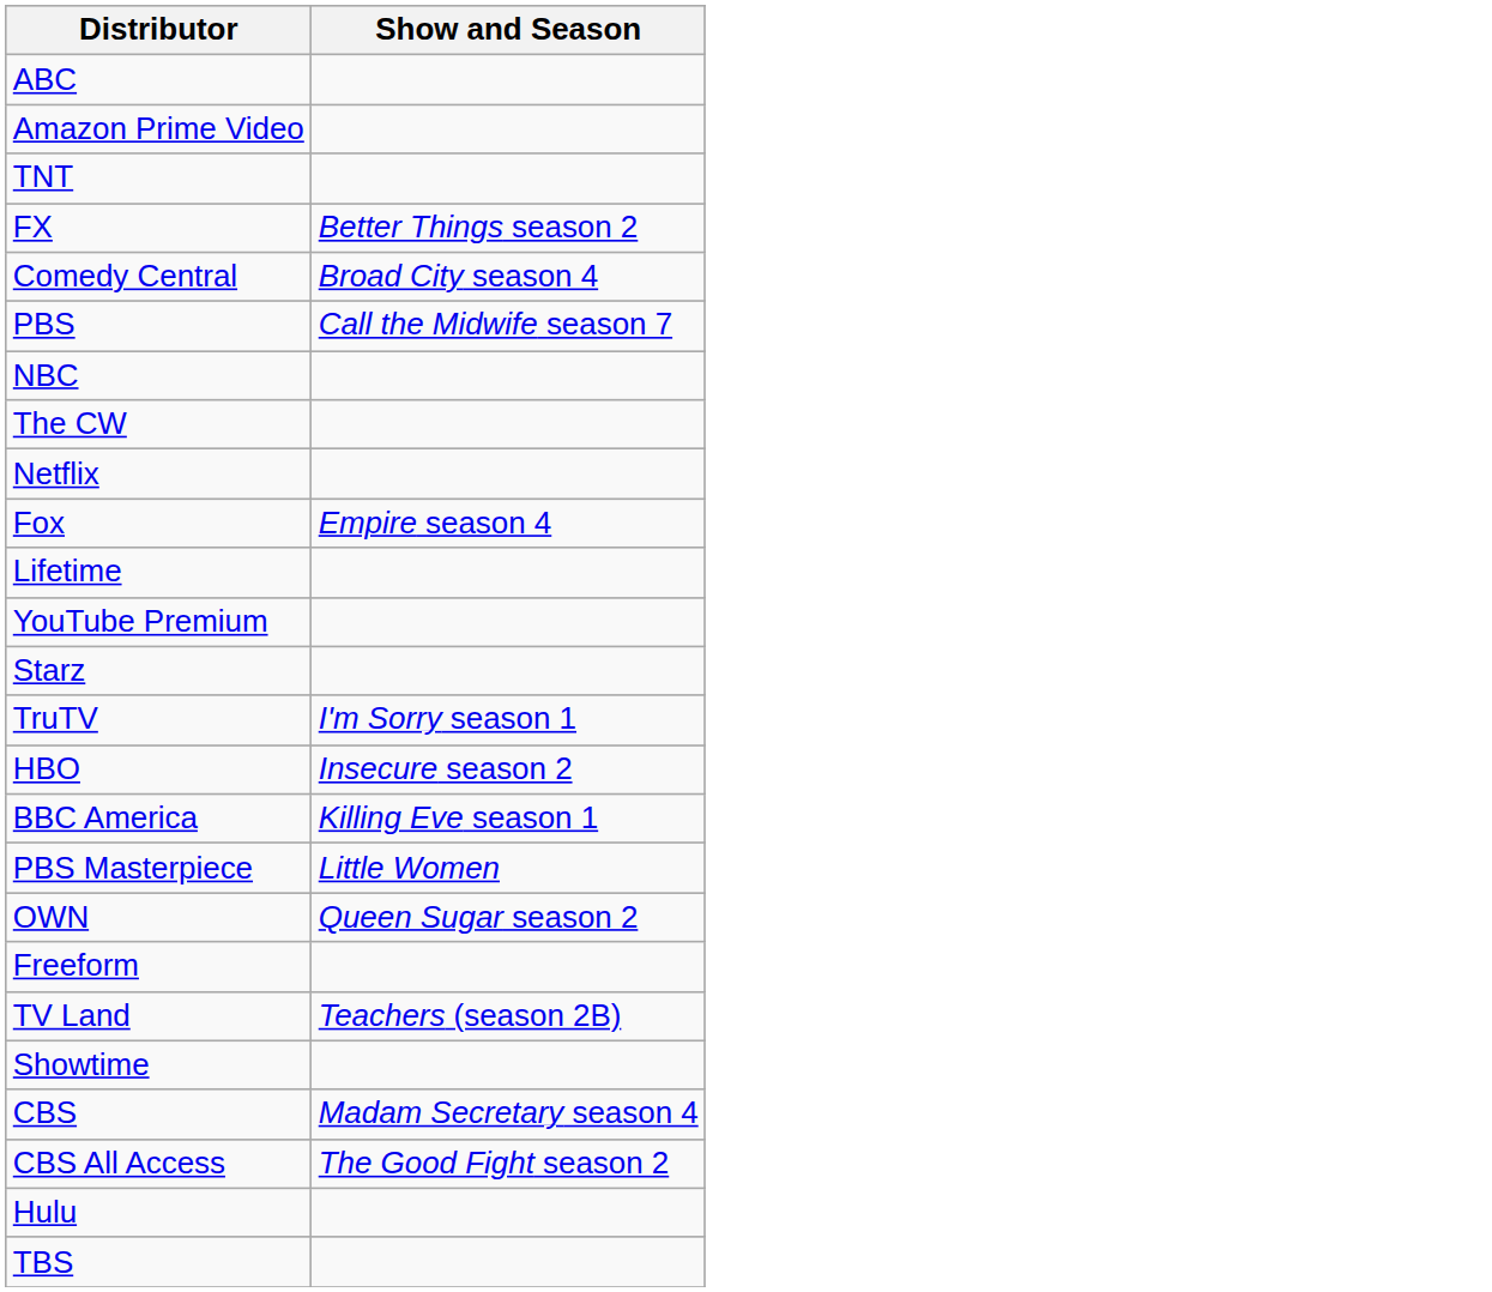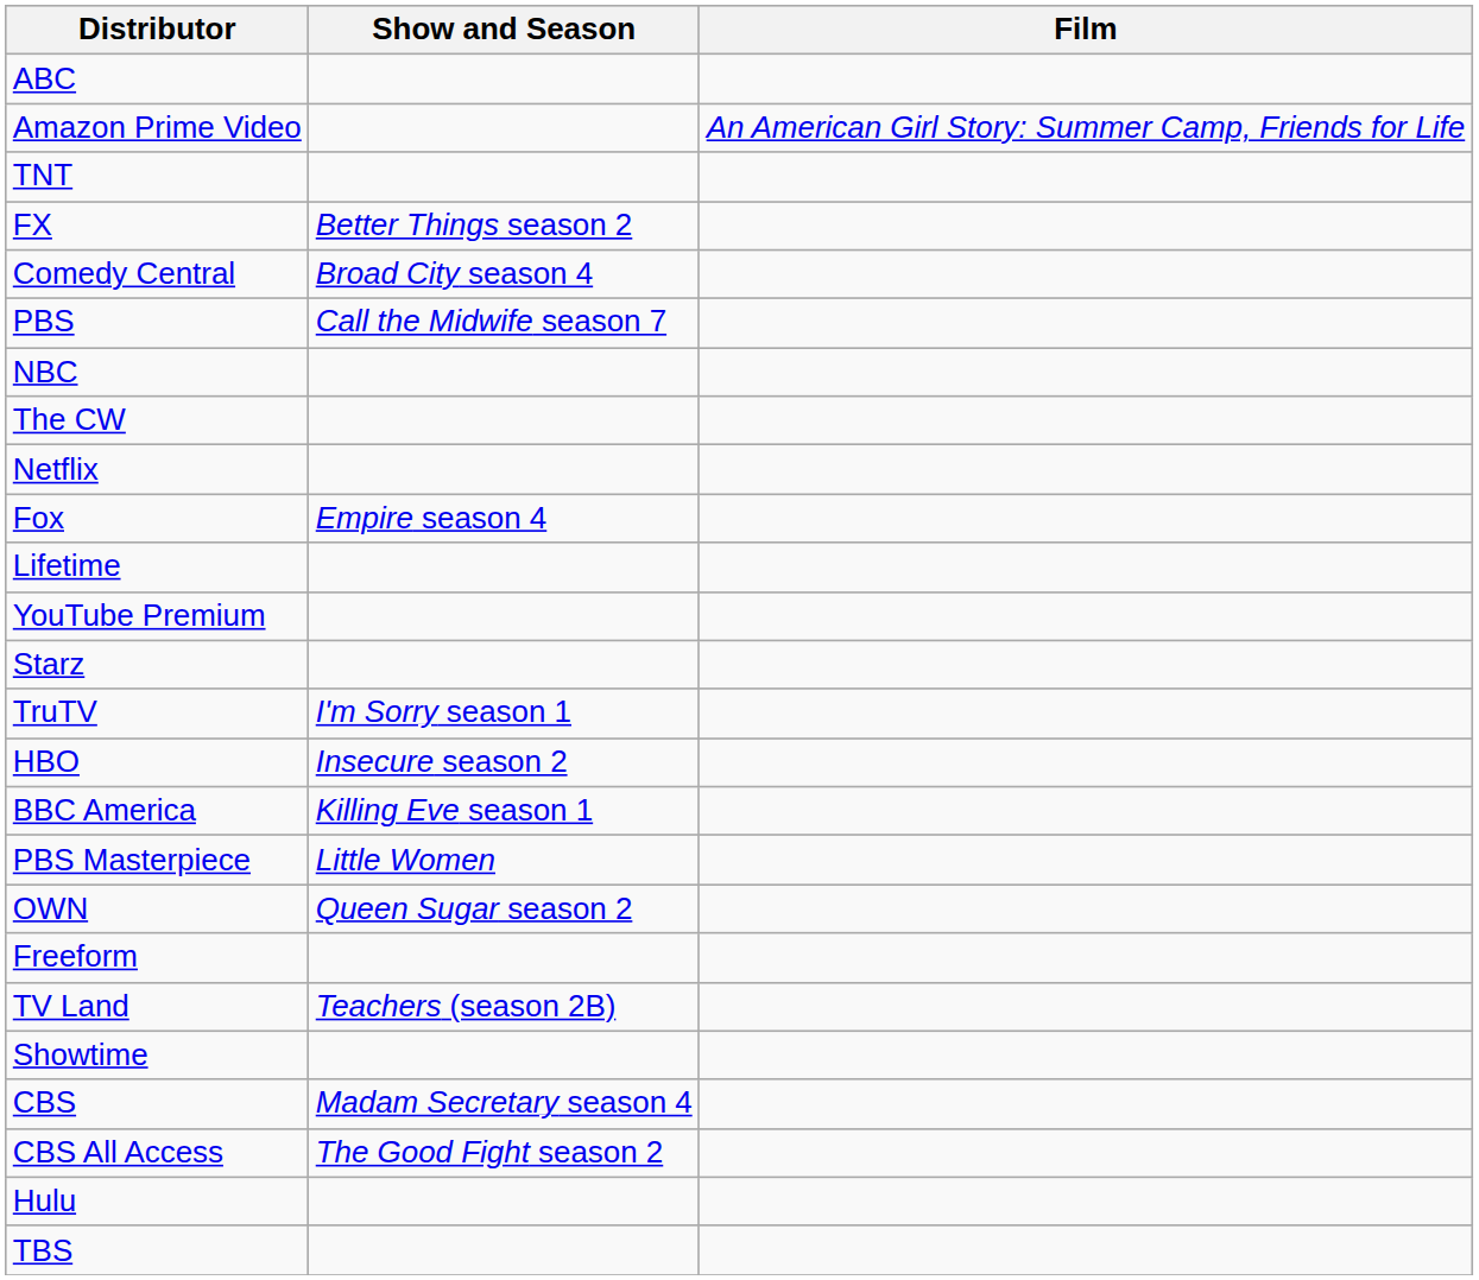 <table class="wikitable">
 <tr>
 <th>Distributor</th>
 <th>Show and Season</th>
+<th>Film</th>
 </tr>
 <tr>
 <td><a href='#'>ABC</a></td>
+<td></td>
 <td></td>
 </tr>
 <tr>
 <td><a href='#'>Amazon Prime Video</a></td>
 <td></td>
+<td><em><a href='#'>An American Girl Story: Summer Camp, Friends for Life</a></em></td>
 </tr>
 <tr>
 <td><a href='#'>TNT</a></td>
+<td></td>
 <td></td>
 </tr>
 <tr>
 <td><a href='#'>FX</a></td>
 <td><a href='#'><em>Better Things</em> season 2</a></td>
+<td></td>
 </tr>
 <tr>
 <td><a href='#'>Comedy Central</a></td>
 <td><a href='#'><em>Broad City</em> season 4</a></td>
+<td></td>
 </tr>
 <tr>
 <td><a href='#'>PBS</a></td>
 <td><a href='#'><em>Call the Midwife</em> season 7</a></td>
+<td></td>
 </tr>
 <tr>
 <td><a href='#'>NBC</a></td>
+<td></td>
 <td></td>
 </tr>
 <tr>
 <td><a href='#'>The CW</a></td>
 <td></td>
+<td></td>
 </tr>
 <tr>
 <td><a href='#'>Netflix</a></td>
+<td></td>
 <td></td>
 </tr>
 <tr>
 <td><a href='#'>Fox</a></td>
 <td><a href='#'><em>Empire</em> season 4</a></td>
+<td></td>
 </tr>
 <tr>
 <td><a href='#'>Lifetime</a></td>
+<td></td>
 <td></td>
 </tr>
 <tr>
 <td><a href='#'>YouTube Premium</a></td>
 <td></td>
+<td></td>
 </tr>
 <tr>
 <td><a href='#'>Starz</a></td>
+<td></td>
 <td></td>
 </tr>
 <tr>
 <td><a href='#'>TruTV</a></td>
 <td><a href='#'><em>I'm Sorry</em> season 1</a></td>
+<td></td>
 </tr>
 <tr>
 <td><a href='#'>HBO</a></td>
 <td><a href='#'><em>Insecure</em> season 2</a></td>
+<td></td>
 </tr>
 <tr>
 <td><a href='#'>BBC America</a></td>
 <td><a href='#'><em>Killing Eve</em> season 1</a></td>
+<td></td>
 </tr>
 <tr>
 <td><a href='#'>PBS Masterpiece</a></td>
 <td><em><a href='#'>Little Women</a></em></td>
+<td></td>
 </tr>
 <tr>
 <td><a href='#'>OWN</a></td>
 <td><a href='#'><em>Queen Sugar</em> season 2</a></td>
+<td></td>
 </tr>
 <tr>
 <td><a href='#'>Freeform</a></td>
+<td></td>
 <td></td>
 </tr>
 <tr>
 <td><a href='#'>TV Land</a></td>
 <td><a href='#'><em>Teachers</em> (season 2B)</a></td>
+<td></td>
 </tr>
 <tr>
 <td><a href='#'>Showtime</a></td>
+<td></td>
 <td></td>
 </tr>
 <tr>
 <td><a href='#'>CBS</a></td>
 <td><a href='#'><em>Madam Secretary</em> season 4</a></td>
+<td></td>
 </tr>
 <tr>
 <td><a href='#'>CBS All Access</a></td>
 <td><a href='#'><em>The Good Fight</em> season 2</a></td>
+<td></td>
 </tr>
 <tr>
 <td><a href='#'>Hulu</a></td>
+<td></td>
 <td></td>
 </tr>
 <tr>
 <td><a href='#'>TBS</a></td>
 <td></td>
+<td></td>
 </tr>
 </table>
